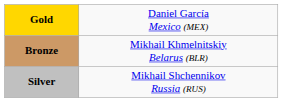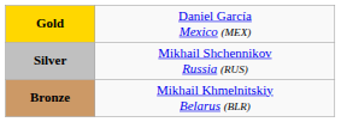 <table class="wikitable" style=" text-align:center; font-size:110%;" width="35%">
 <tr>
 <td bgcolor="gold"><strong>Gold</strong></td>
 <td> <a href='#'>Daniel García</a><br><em><a href='#'>Mexico</a> <small>(MEX)</small></em></td>
 </tr>
 <tr>
+<td bgcolor="silver"><strong>Silver</strong></td>
+<td> <a href='#'>Mikhail Shchennikov</a><br><em><a href='#'>Russia</a> <small>(RUS)</small></em></td>
+</tr>
+<tr>
 <td bgcolor="CC9966"><strong>Bronze</strong></td>
 <td> <a href='#'>Mikhail Khmelnitskiy</a><br><em><a href='#'>Belarus</a> <small>(BLR)</small></em></td>
 </tr>
-<tr>
-<td bgcolor="silver"><strong>Silver</strong></td>
-<td> <a href='#'>Mikhail Shchennikov</a><br><em><a href='#'>Russia</a> <small>(RUS)</small></em></td>
-</tr>
 </table>
